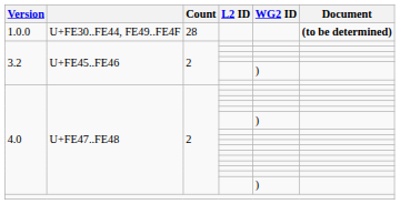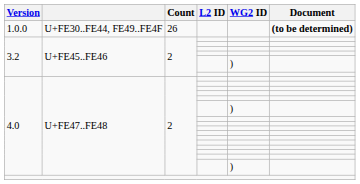 <table class="wikitable collapsible sticky-header">
 <tr>
 <th><a href='#'>Version</a></th>
 <th></th>
 <th>Count</th>
 <th><a href='#'>L2</a> ID</th>
 <th><a href='#'>WG2</a> ID</th>
 <th>Document</th>
 </tr>
 <tr>
 <td>1.0.0</td>
 <td>U+FE30..FE44, FE49..FE4F</td>
-<td>28</td>
+<td>26</td>
 <td></td>
 <td></td>
 <td><strong>(to be determined)</strong></td>
 </tr>
 <tr>
 <td rowspan="6">3.2</td>
 <td rowspan="6">U+FE45..FE46</td>
 <td rowspan="6">2</td>
 <td></td>
 <td></td>
 <td></td>
 </tr>
 <tr>
 <td></td>
 <td></td>
 <td></td>
 </tr>
 <tr>
 <td></td>
 <td></td>
 <td></td>
 </tr>
 <tr>
 <td> </td>
 <td></td>
 <td></td>
 </tr>
 <tr>
 <td></td>
 <td> )</td>
 <td></td>
 </tr>
 <tr>
 <td></td>
 <td></td>
 <td></td>
 </tr>
 <tr>
 <td rowspan="16">4.0</td>
 <td rowspan="16">U+FE47..FE48</td>
 <td rowspan="16">2</td>
 <td></td>
 <td></td>
 <td></td>
 </tr>
 <tr>
 <td></td>
 <td></td>
 <td></td>
 </tr>
 <tr>
 <td></td>
 <td></td>
 <td></td>
 </tr>
 <tr>
 <td></td>
 <td></td>
 <td></td>
 </tr>
 <tr>
 <td></td>
 <td></td>
 <td></td>
 </tr>
 <tr>
 <td></td>
 <td> )</td>
 <td></td>
 </tr>
 <tr>
 <td></td>
 <td></td>
 <td></td>
 </tr>
 <tr>
 <td></td>
 <td></td>
 <td></td>
 </tr>
 <tr>
 <td></td>
 <td></td>
 <td></td>
 </tr>
 <tr>
 <td></td>
 <td></td>
 <td></td>
 </tr>
 <tr>
 <td></td>
 <td></td>
 <td></td>
 </tr>
 <tr>
 <td></td>
 <td></td>
 <td></td>
 </tr>
 <tr>
 <td></td>
 <td></td>
 <td></td>
 </tr>
 <tr>
 <td></td>
 <td></td>
 <td></td>
 </tr>
 <tr>
 <td></td>
 <td></td>
 <td></td>
 </tr>
 <tr>
 <td></td>
 <td> )</td>
 <td></td>
 </tr>
 <tr class="sortbottom">
 <td colspan="6"></td>
 </tr>
 </table>
